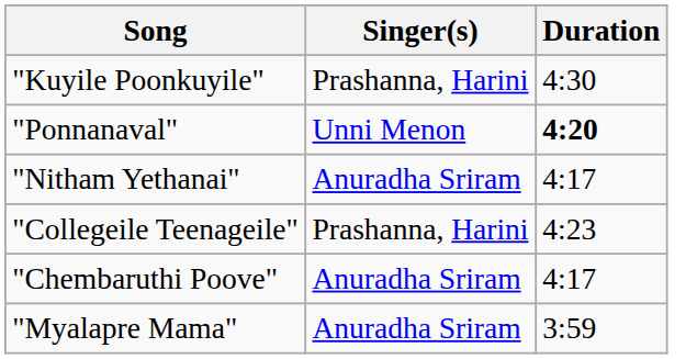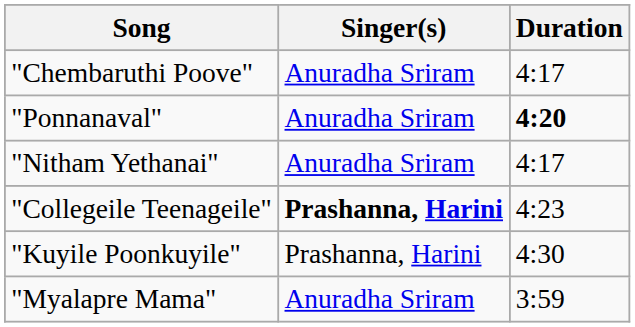 <table class="wikitable" style="font-size:95%;">
 <tr>
 <th>Song</th>
 <th>Singer(s)</th>
 <th>Duration</th>
 </tr>
 <tr>
-<td>"Kuyile Poonkuyile"</td>
-<td>Prashanna, <a href='#'>Harini</a></td>
-<td>4:30</td>
+<td>"Chembaruthi Poove"</td>
+<td><a href='#'>Anuradha Sriram</a></td>
+<td>4:17</td>
 </tr>
 <tr>
 <td>"Ponnanaval"</td>
-<td><a href='#'>Unni Menon</a></td>
+<td><a href='#'>Anuradha Sriram</a></td>
 <td><strong>4:20</strong></td>
 </tr>
 <tr>
 <td>"Nitham Yethanai"</td>
 <td><a href='#'>Anuradha Sriram</a></td>
 <td>4:17</td>
 </tr>
 <tr>
 <td>"Collegeile Teenageile"</td>
-<td>Prashanna, <a href='#'>Harini</a></td>
+<td><strong>Prashanna, <a href='#'>Harini</a></strong></td>
 <td>4:23</td>
 </tr>
 <tr>
-<td>"Chembaruthi Poove"</td>
-<td><a href='#'>Anuradha Sriram</a></td>
-<td>4:17</td>
+<td>"Kuyile Poonkuyile"</td>
+<td>Prashanna, <a href='#'>Harini</a></td>
+<td>4:30</td>
 </tr>
 <tr>
 <td>"Myalapre Mama"</td>
 <td><a href='#'>Anuradha Sriram</a></td>
 <td>3:59</td>
 </tr>
 </table>
